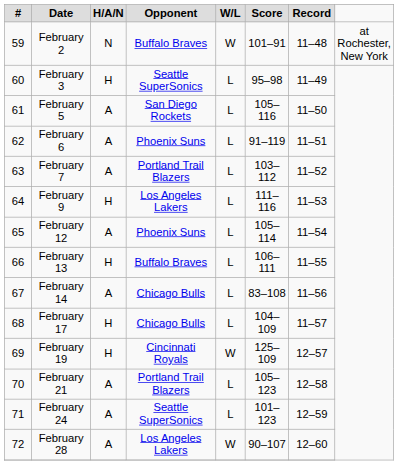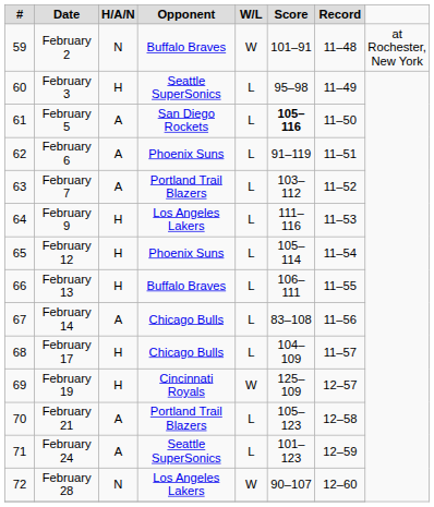 <table class="wikitable" width="63%">
 <tr>
 <th style="background:#dddddd;" width="8%">#</th>
 <th style="background:#dddddd;" width="16%">Date</th>
 <th style="background:#dddddd;" width="8%">H/A/N</th>
 <th style="background:#dddddd;" width="25%">Opponent</th>
 <th style="background:#dddddd;" width="8%">W/L</th>
 <th style="background:#dddddd;" width="12%">Score</th>
 <th style="background:#dddddd;" width="12%">Record</th>
 </tr>
 <tr align="center"    bgcolor="">
 <td>59</td>
 <td>February 2</td>
 <td>N</td>
 <td><a href='#'>Buffalo Braves</a></td>
 <td>W</td>
 <td>101–91</td>
 <td>11–48</td>
 <td>at Rochester, New York</td>
 </tr>
 <tr align="center"    bgcolor="">
 <td>60</td>
 <td>February 3</td>
 <td>H</td>
 <td><a href='#'>Seattle SuperSonics</a></td>
 <td>L</td>
 <td>95–98</td>
 <td>11–49</td>
 </tr>
 <tr align="center"    bgcolor="">
 <td>61</td>
 <td>February 5</td>
 <td>A</td>
 <td><a href='#'>San Diego Rockets</a></td>
 <td>L</td>
-<td>105–116</td>
+<td><strong>105–116</strong></td>
 <td>11–50</td>
 </tr>
 <tr align="center"    bgcolor="">
 <td>62</td>
 <td>February 6</td>
 <td>A</td>
 <td><a href='#'>Phoenix Suns</a></td>
 <td>L</td>
 <td>91–119</td>
 <td>11–51</td>
 </tr>
 <tr align="center"    bgcolor="">
 <td>63</td>
 <td>February 7</td>
 <td>A</td>
 <td><a href='#'>Portland Trail Blazers</a></td>
 <td>L</td>
 <td>103–112</td>
 <td>11–52</td>
 </tr>
 <tr align="center"    bgcolor="">
 <td>64</td>
 <td>February 9</td>
 <td>H</td>
 <td><a href='#'>Los Angeles Lakers</a></td>
 <td>L</td>
 <td>111–116</td>
 <td>11–53</td>
 </tr>
 <tr align="center"    bgcolor="">
 <td>65</td>
 <td>February 12</td>
-<td>A</td>
+<td>H</td>
 <td><a href='#'>Phoenix Suns</a></td>
 <td>L</td>
 <td>105–114</td>
 <td>11–54</td>
 </tr>
 <tr align="center"    bgcolor="">
 <td>66</td>
 <td>February 13</td>
 <td>H</td>
 <td><a href='#'>Buffalo Braves</a></td>
 <td>L</td>
 <td>106–111</td>
 <td>11–55</td>
 </tr>
 <tr align="center"    bgcolor="">
 <td>67</td>
 <td>February 14</td>
 <td>A</td>
 <td><a href='#'>Chicago Bulls</a></td>
 <td>L</td>
 <td>83–108</td>
 <td>11–56</td>
 </tr>
 <tr align="center"    bgcolor="">
 <td>68</td>
 <td>February 17</td>
 <td>H</td>
 <td><a href='#'>Chicago Bulls</a></td>
 <td>L</td>
 <td>104–109</td>
 <td>11–57</td>
 </tr>
 <tr align="center"    bgcolor="">
 <td>69</td>
 <td>February 19</td>
 <td>H</td>
 <td><a href='#'>Cincinnati Royals</a></td>
 <td>W</td>
 <td>125–109</td>
 <td>12–57</td>
 </tr>
 <tr align="center"    bgcolor="">
 <td>70</td>
 <td>February 21</td>
 <td>A</td>
 <td><a href='#'>Portland Trail Blazers</a></td>
 <td>L</td>
 <td>105–123</td>
 <td>12–58</td>
 </tr>
 <tr align="center"    bgcolor="">
 <td>71</td>
 <td>February 24</td>
 <td>A</td>
 <td><a href='#'>Seattle SuperSonics</a></td>
 <td>L</td>
 <td>101–123</td>
 <td>12–59</td>
 </tr>
 <tr align="center"    bgcolor="">
 <td>72</td>
 <td>February 28</td>
-<td>A</td>
+<td>N</td>
 <td><a href='#'>Los Angeles Lakers</a></td>
 <td>W</td>
 <td>90–107</td>
 <td>12–60</td>
 </tr>
 <tr align="center"    bgcolor="">
 </tr>
 </table>
